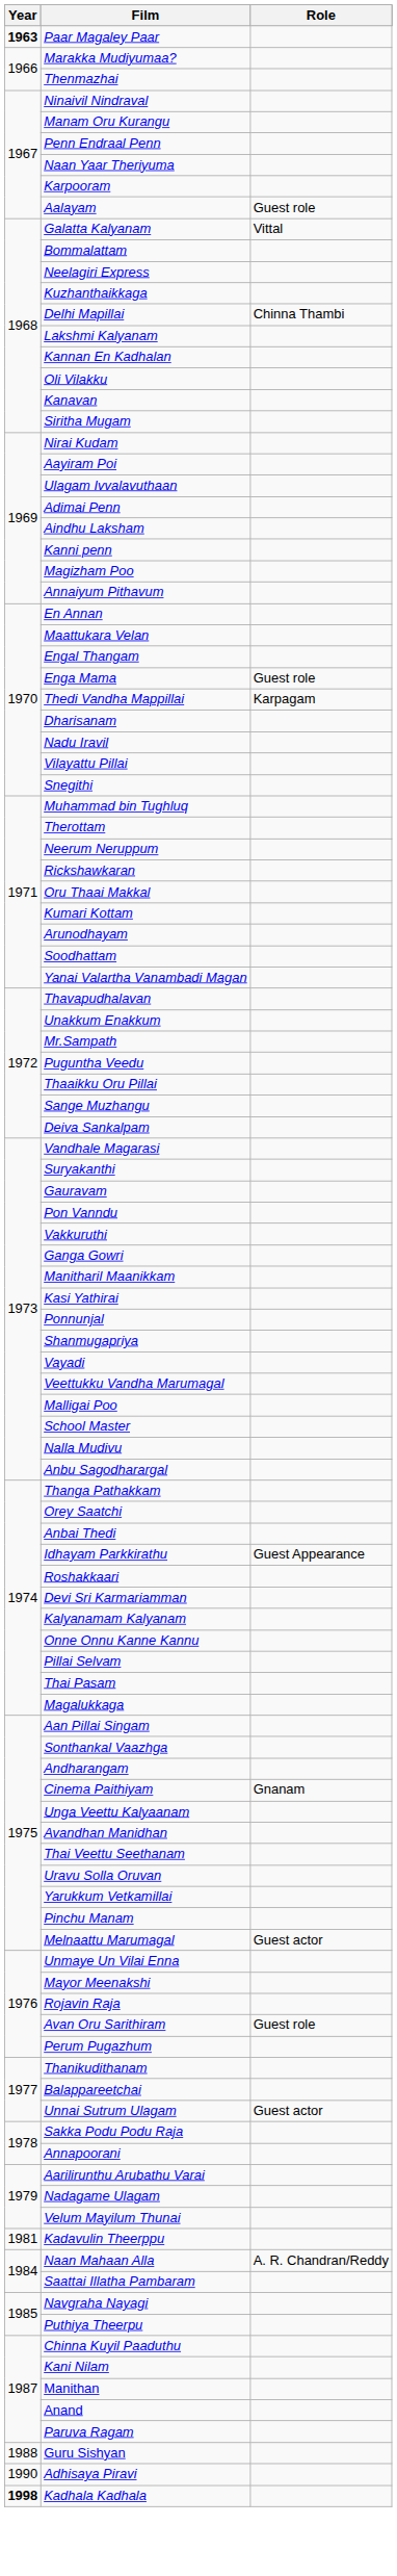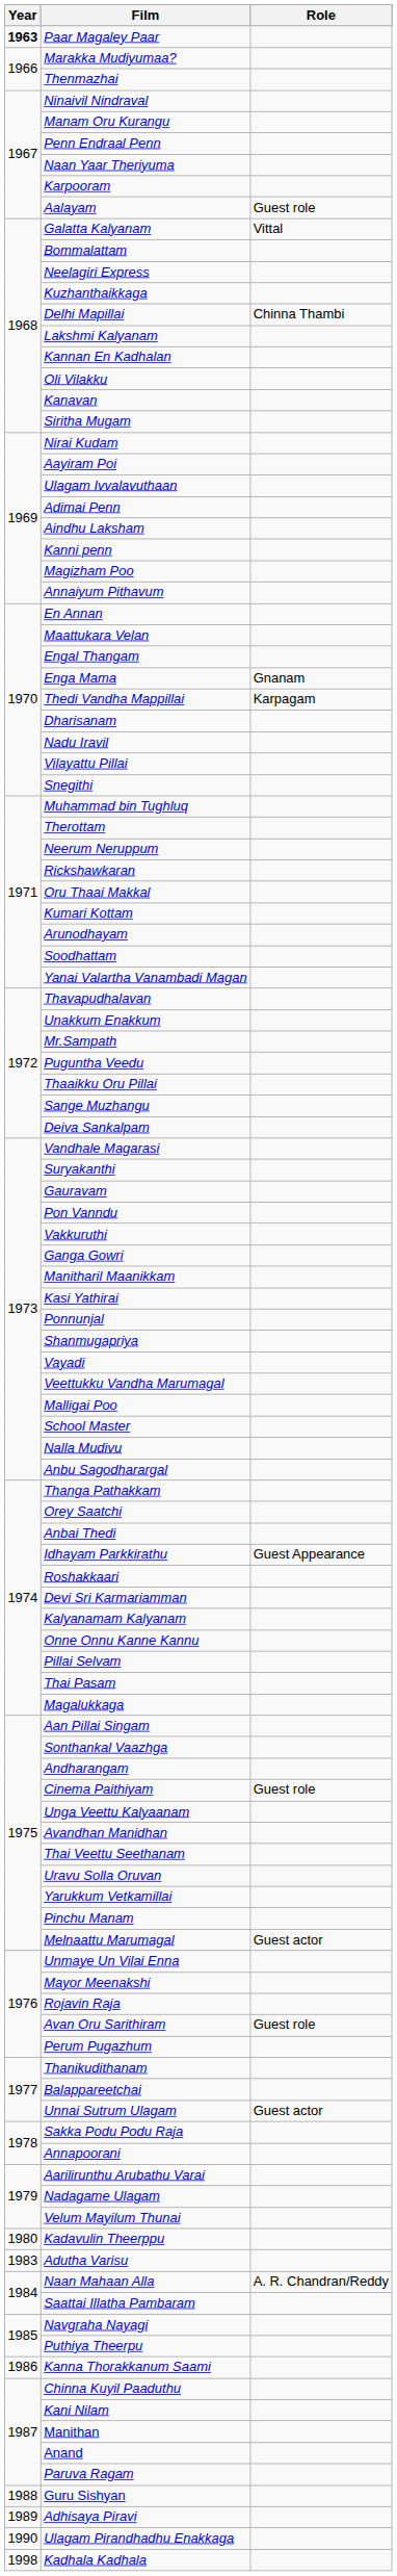 <table class="wikitable sortable">
 <tr style="background:#000;">
 <th>Year</th>
 <th>Film</th>
 <th>Role</th>
 </tr>
 <tr>
 <td rowspan="1"><strong>1963</strong></td>
 <td><em><a href='#'>Paar Magaley Paar</a></em></td>
 <td></td>
 </tr>
 <tr>
 <td rowspan="2">1966</td>
 <td><em><a href='#'>Marakka Mudiyumaa?</a></em></td>
 <td></td>
 </tr>
 <tr>
 <td><em><a href='#'>Thenmazhai</a></em></td>
 <td></td>
 </tr>
 <tr>
 <td rowspan="6">1967</td>
 <td><em><a href='#'>Ninaivil Nindraval</a></em></td>
 <td></td>
 </tr>
 <tr>
 <td><em><a href='#'>Manam Oru Kurangu</a></em></td>
 <td></td>
 </tr>
 <tr>
 <td><em><a href='#'>Penn Endraal Penn</a></em></td>
 <td></td>
 </tr>
 <tr>
 <td><em><a href='#'>Naan Yaar Theriyuma</a></em></td>
 <td></td>
 </tr>
 <tr>
 <td><em><a href='#'>Karpooram</a></em></td>
 <td></td>
 </tr>
 <tr>
 <td><em><a href='#'>Aalayam</a></em></td>
 <td>Guest role</td>
 </tr>
 <tr>
 <td rowspan="10">1968</td>
 <td><em><a href='#'>Galatta Kalyanam</a></em></td>
 <td>Vittal</td>
 </tr>
 <tr>
 <td><em><a href='#'>Bommalattam</a></em></td>
 <td></td>
 </tr>
 <tr>
 <td><em><a href='#'>Neelagiri Express</a></em></td>
 <td></td>
 </tr>
 <tr>
 <td><em><a href='#'>Kuzhanthaikkaga</a></em></td>
 <td></td>
 </tr>
 <tr>
 <td><em><a href='#'>Delhi Mapillai</a></em></td>
 <td>Chinna Thambi</td>
 </tr>
 <tr>
 <td><em><a href='#'>Lakshmi Kalyanam</a></em></td>
 <td></td>
 </tr>
 <tr>
 <td><em><a href='#'>Kannan En Kadhalan</a></em></td>
 <td></td>
 </tr>
 <tr>
 <td><em><a href='#'>Oli Vilakku</a></em></td>
 <td></td>
 </tr>
 <tr>
 <td><em><a href='#'>Kanavan</a></em></td>
 <td></td>
 </tr>
 <tr>
 <td><em><a href='#'>Siritha Mugam</a></em></td>
 <td></td>
 </tr>
 <tr>
 <td rowspan="8">1969</td>
 <td><em><a href='#'>Nirai Kudam</a></em></td>
 <td></td>
 </tr>
 <tr>
 <td><em><a href='#'>Aayiram Poi</a></em></td>
 <td></td>
 </tr>
 <tr>
 <td><em><a href='#'>Ulagam Ivvalavuthaan</a></em></td>
 <td></td>
 </tr>
 <tr>
 <td><em><a href='#'>Adimai Penn</a></em></td>
 <td></td>
 </tr>
 <tr>
 <td><em><a href='#'>Aindhu Laksham</a></em></td>
 <td></td>
 </tr>
 <tr>
 <td><em><a href='#'>Kanni penn</a></em></td>
 <td></td>
 </tr>
 <tr>
 <td><em><a href='#'>Magizham Poo</a></em></td>
 <td></td>
 </tr>
 <tr>
 <td><em><a href='#'>Annaiyum Pithavum</a></em></td>
 <td></td>
 </tr>
 <tr>
 <td rowspan="9">1970</td>
 <td><em><a href='#'>En Annan</a></em></td>
 <td></td>
 </tr>
 <tr>
 <td><em><a href='#'>Maattukara Velan</a></em></td>
 <td></td>
 </tr>
 <tr>
 <td><em><a href='#'>Engal Thangam</a></em></td>
 <td></td>
 </tr>
 <tr>
 <td><em><a href='#'>Enga Mama</a></em></td>
-<td>Guest role</td>
+<td>Gnanam</td>
 </tr>
 <tr>
 <td><em><a href='#'>Thedi Vandha Mappillai</a></em></td>
 <td>Karpagam</td>
 </tr>
 <tr>
 <td><em><a href='#'>Dharisanam</a></em></td>
 <td></td>
 </tr>
 <tr>
 <td><em><a href='#'>Nadu Iravil</a></em></td>
 <td></td>
 </tr>
 <tr>
 <td><em><a href='#'>Vilayattu Pillai</a></em></td>
 <td></td>
 </tr>
 <tr>
 <td><em><a href='#'>Snegithi</a></em></td>
 <td></td>
 </tr>
 <tr>
 <td rowspan="9">1971</td>
 <td><em><a href='#'>Muhammad bin Tughluq</a></em></td>
 <td></td>
 </tr>
 <tr>
 <td><em><a href='#'>Therottam</a></em></td>
 <td></td>
 </tr>
 <tr>
 <td><em><a href='#'>Neerum Neruppum</a></em></td>
 <td></td>
 </tr>
 <tr>
 <td><em><a href='#'>Rickshawkaran</a></em></td>
 <td></td>
 </tr>
 <tr>
 <td><em><a href='#'>Oru Thaai Makkal</a></em></td>
 <td></td>
 </tr>
 <tr>
 <td><em><a href='#'>Kumari Kottam</a></em></td>
 <td></td>
 </tr>
 <tr>
 <td><em><a href='#'>Arunodhayam</a></em></td>
 <td></td>
 </tr>
 <tr>
 <td><em><a href='#'>Soodhattam</a></em></td>
 <td></td>
 </tr>
 <tr>
 <td><em><a href='#'>Yanai Valartha Vanambadi Magan</a></em></td>
 <td></td>
 </tr>
 <tr>
 <td rowspan="7">1972</td>
 <td><em><a href='#'>Thavapudhalavan</a></em></td>
 <td></td>
 </tr>
 <tr>
 <td><em><a href='#'>Unakkum Enakkum</a></em></td>
 <td></td>
 </tr>
 <tr>
 <td><em><a href='#'>Mr.Sampath</a></em></td>
 <td></td>
 </tr>
 <tr>
 <td><em><a href='#'>Puguntha Veedu</a></em></td>
 <td></td>
 </tr>
 <tr>
 <td><em><a href='#'>Thaaikku Oru Pillai</a></em></td>
 <td></td>
 </tr>
 <tr>
 <td><em><a href='#'>Sange Muzhangu</a></em></td>
 <td></td>
 </tr>
 <tr>
 <td><em><a href='#'>Deiva Sankalpam</a></em></td>
 <td></td>
 </tr>
 <tr>
 <td rowspan="16">1973</td>
 <td><em><a href='#'>Vandhale Magarasi</a></em></td>
 <td></td>
 </tr>
 <tr>
 <td><em><a href='#'>Suryakanthi</a></em></td>
 <td></td>
 </tr>
 <tr>
 <td><em><a href='#'>Gauravam</a></em></td>
 <td></td>
 </tr>
 <tr>
 <td><em><a href='#'>Pon Vanndu</a></em></td>
 <td></td>
 </tr>
 <tr>
 <td><em><a href='#'>Vakkuruthi</a></em></td>
 <td></td>
 </tr>
 <tr>
 <td><em><a href='#'>Ganga Gowri</a></em></td>
 <td></td>
 </tr>
 <tr>
 <td><em><a href='#'>Manitharil Maanikkam</a></em></td>
 <td></td>
 </tr>
 <tr>
 <td><em><a href='#'>Kasi Yathirai</a></em></td>
 <td></td>
 </tr>
 <tr>
 <td><em><a href='#'>Ponnunjal</a></em></td>
 <td></td>
 </tr>
 <tr>
 <td><em><a href='#'>Shanmugapriya</a></em></td>
 <td></td>
 </tr>
 <tr>
 <td><em><a href='#'>Vayadi</a></em></td>
 <td></td>
 </tr>
 <tr>
 <td><em><a href='#'>Veettukku Vandha Marumagal</a></em></td>
 <td></td>
 </tr>
 <tr>
 <td><em><a href='#'>Malligai Poo</a></em></td>
 <td></td>
 </tr>
 <tr>
 <td><em><a href='#'>School Master</a></em></td>
 <td></td>
 </tr>
 <tr>
 <td><em><a href='#'>Nalla Mudivu</a></em></td>
 <td></td>
 </tr>
 <tr>
 <td><em><a href='#'>Anbu Sagodharargal</a></em></td>
 <td></td>
 </tr>
 <tr>
 <td rowspan="11">1974</td>
 <td><em><a href='#'>Thanga Pathakkam</a></em></td>
 <td></td>
 </tr>
 <tr>
 <td><em><a href='#'>Orey Saatchi</a></em></td>
 <td></td>
 </tr>
 <tr>
 <td><em><a href='#'>Anbai Thedi</a></em></td>
 <td></td>
 </tr>
 <tr>
 <td><em><a href='#'>Idhayam Parkkirathu</a></em></td>
 <td>Guest Appearance</td>
 </tr>
 <tr>
 <td><em><a href='#'>Roshakkaari</a></em></td>
 <td></td>
 </tr>
 <tr>
 <td><em><a href='#'>Devi Sri Karmariamman</a></em></td>
 <td></td>
 </tr>
 <tr>
 <td><em><a href='#'>Kalyanamam Kalyanam</a></em></td>
 <td></td>
 </tr>
 <tr>
 <td><em><a href='#'>Onne Onnu Kanne Kannu</a></em></td>
 <td></td>
 </tr>
 <tr>
 <td><em><a href='#'>Pillai Selvam</a></em></td>
 <td></td>
 </tr>
 <tr>
 <td><em><a href='#'>Thai Pasam</a></em></td>
 <td></td>
 </tr>
 <tr>
 <td><em><a href='#'>Magalukkaga</a></em></td>
 <td></td>
 </tr>
 <tr>
 <td rowspan="11">1975</td>
 <td><em><a href='#'>Aan Pillai Singam</a></em></td>
 <td></td>
 </tr>
 <tr>
 <td><em><a href='#'>Sonthankal Vaazhga</a></em></td>
 <td></td>
 </tr>
 <tr>
 <td><em><a href='#'>Andharangam</a></em></td>
 <td></td>
 </tr>
 <tr>
 <td><em><a href='#'>Cinema Paithiyam</a></em></td>
-<td>Gnanam</td>
+<td>Guest role</td>
 </tr>
 <tr>
 <td><em><a href='#'>Unga Veettu Kalyaanam</a></em></td>
 <td></td>
 </tr>
 <tr>
 <td><em><a href='#'>Avandhan Manidhan</a></em></td>
 <td></td>
 </tr>
 <tr>
 <td><em><a href='#'>Thai Veettu Seethanam</a></em></td>
 <td></td>
 </tr>
 <tr>
 <td><em><a href='#'>Uravu Solla Oruvan</a></em></td>
 <td></td>
 </tr>
 <tr>
 <td><em><a href='#'>Yarukkum Vetkamillai</a></em></td>
 <td></td>
 </tr>
 <tr>
 <td><em><a href='#'>Pinchu Manam</a></em></td>
 <td></td>
 </tr>
 <tr>
 <td><em><a href='#'>Melnaattu Marumagal</a></em></td>
 <td>Guest actor</td>
 </tr>
 <tr>
 <td rowspan="5">1976</td>
 <td><em><a href='#'>Unmaye Un Vilai Enna</a></em></td>
 <td></td>
 </tr>
 <tr>
 <td><em><a href='#'>Mayor Meenakshi</a></em></td>
 <td></td>
 </tr>
 <tr>
 <td><em><a href='#'>Rojavin Raja</a></em></td>
 <td></td>
 </tr>
 <tr>
 <td><em><a href='#'>Avan Oru Sarithiram</a></em></td>
 <td>Guest role</td>
 </tr>
 <tr>
 <td><em><a href='#'>Perum Pugazhum</a></em></td>
 <td></td>
 </tr>
 <tr>
 <td rowspan="3">1977</td>
 <td><em><a href='#'>Thanikudithanam</a></em></td>
 <td></td>
 </tr>
 <tr>
 <td><em><a href='#'>Balappareetchai</a></em></td>
 <td></td>
 </tr>
 <tr>
 <td><em><a href='#'>Unnai Sutrum Ulagam</a></em></td>
 <td>Guest actor</td>
 </tr>
 <tr>
 <td rowspan="2">1978</td>
 <td><em><a href='#'>Sakka Podu Podu Raja</a></em></td>
 <td></td>
 </tr>
 <tr>
 <td><em><a href='#'>Annapoorani</a></em></td>
 <td></td>
 </tr>
 <tr>
 <td rowspan="3">1979</td>
 <td><em><a href='#'>Aarilirunthu Arubathu Varai</a></em></td>
 <td></td>
 </tr>
 <tr>
 <td><em><a href='#'>Nadagame Ulagam</a></em></td>
 <td></td>
 </tr>
 <tr>
 <td><em><a href='#'>Velum Mayilum Thunai</a></em></td>
 <td></td>
 </tr>
 <tr>
-<td rowspan="1">1981</td>
+<td rowspan="1">1980</td>
 <td><em><a href='#'>Kadavulin Theerppu</a></em></td>
+<td></td>
+</tr>
+<tr>
+<td rowspan="1">1983</td>
+<td><em><a href='#'>Adutha Varisu</a></em></td>
 <td></td>
 </tr>
 <tr>
 <td rowspan="2">1984</td>
 <td><em><a href='#'>Naan Mahaan Alla</a></em></td>
 <td>A. R. Chandran/Reddy</td>
 </tr>
 <tr>
 <td><em><a href='#'>Saattai Illatha Pambaram</a></em></td>
 <td></td>
 </tr>
 <tr>
 <td rowspan="2">1985</td>
 <td><em><a href='#'>Navgraha Nayagi</a></em></td>
 <td></td>
 </tr>
 <tr>
 <td><em><a href='#'>Puthiya Theerpu</a></em></td>
+<td></td>
+</tr>
+<tr>
+<td rowspan="1">1986</td>
+<td><em><a href='#'>Kanna Thorakkanum Saami</a></em></td>
 <td></td>
 </tr>
 <tr>
 <td rowspan="5">1987</td>
 <td><em><a href='#'>Chinna Kuyil Paaduthu</a></em></td>
 <td></td>
 </tr>
 <tr>
 <td><em><a href='#'>Kani Nilam</a></em></td>
 <td></td>
 </tr>
 <tr>
 <td><em><a href='#'></em>Manithan<em></a></em></td>
 <td></td>
 </tr>
 <tr>
 <td><em><a href='#'></em>Anand<em></a></em></td>
 <td></td>
 </tr>
 <tr>
 <td><em><a href='#'>Paruva Ragam</a></em></td>
 <td></td>
 </tr>
 <tr>
 <td rowspan="1">1988</td>
 <td><em><a href='#'></em>Guru Sishyan<em></a></em></td>
 <td></td>
 </tr>
 <tr>
-<td rowspan="1">1990</td>
+<td rowspan="1">1989</td>
 <td><em><a href='#'>Adhisaya Piravi</a></em></td>
 <td></td>
 </tr>
 <tr>
-<td rowspan="1"><strong>1998</strong></td>
+<td rowspan="1">1990</td>
+<td><em><a href='#'>Ulagam Pirandhadhu Enakkaga</a></em></td>
+<td></td>
+</tr>
+<tr>
+<td rowspan="1">1998</td>
 <td><em><a href='#'>Kadhala Kadhala</a></em></td>
 <td></td>
 </tr>
 </table>
